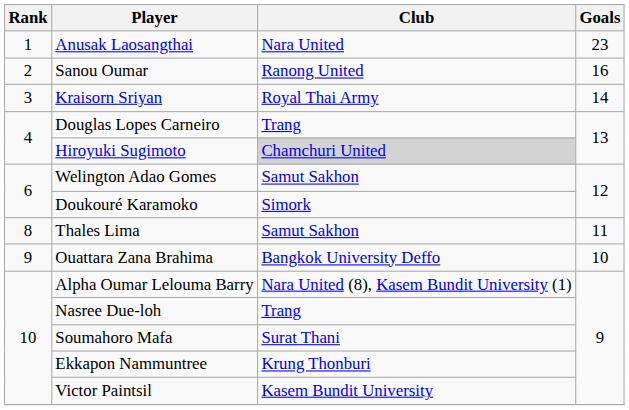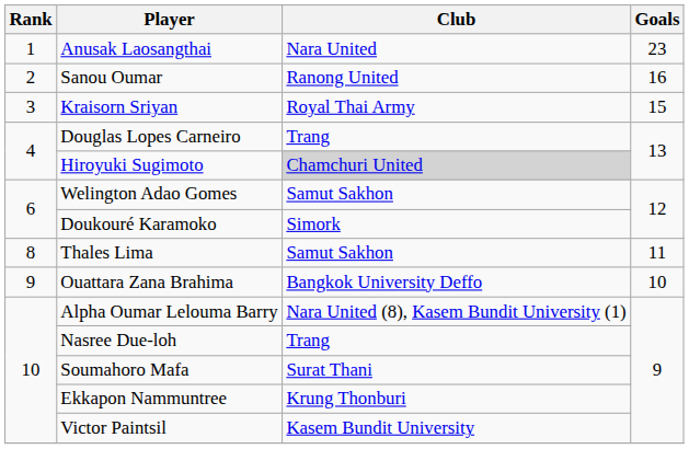 <table class="wikitable" style="text-align:center">
 <tr>
 <th>Rank</th>
 <th>Player</th>
 <th>Club</th>
 <th>Goals</th>
 </tr>
 <tr>
 <td>1</td>
 <td align="left"> <a href='#'>Anusak Laosangthai</a></td>
 <td align="left"><a href='#'>Nara United</a></td>
 <td>23</td>
 </tr>
 <tr>
 <td>2</td>
 <td align="left"> Sanou Oumar</td>
 <td align="left"><a href='#'>Ranong United</a></td>
 <td>16</td>
 </tr>
 <tr>
 <td>3</td>
 <td align="left"> <a href='#'>Kraisorn Sriyan</a></td>
 <td align="left"><a href='#'>Royal Thai Army</a></td>
-<td>14</td>
+<td>15</td>
 </tr>
 <tr>
 <td rowspan="2">4</td>
 <td align="left"> Douglas Lopes Carneiro</td>
 <td align="left"><a href='#'>Trang</a></td>
 <td rowspan="2">13</td>
 </tr>
 <tr>
 <td align="left"> <a href='#'>Hiroyuki Sugimoto</a></td>
 <td align="left" style="background: lightgrey;"><a href='#'>Chamchuri United</a></td>
 </tr>
 <tr>
 <td rowspan="2">6</td>
 <td align="left"> Welington Adao Gomes</td>
 <td align="left"><a href='#'>Samut Sakhon</a></td>
 <td rowspan="2">12</td>
 </tr>
 <tr>
 <td align="left"> Doukouré Karamoko</td>
 <td align="left"><a href='#'>Simork</a></td>
 </tr>
 <tr>
 <td>8</td>
 <td align="left"> Thales Lima</td>
 <td align="left"><a href='#'>Samut Sakhon</a></td>
 <td>11</td>
 </tr>
 <tr>
 <td>9</td>
 <td align="left"> Ouattara Zana Brahima</td>
 <td align="left"><a href='#'>Bangkok University Deffo</a></td>
 <td>10</td>
 </tr>
 <tr>
 <td rowspan="5">10</td>
 <td align="left"> Alpha Oumar Lelouma Barry</td>
 <td align="left"><a href='#'>Nara United</a> (8), <a href='#'>Kasem Bundit University</a> (1)</td>
 <td rowspan="5">9</td>
 </tr>
 <tr>
 <td align="left"> Nasree Due-loh</td>
 <td align="left"><a href='#'>Trang</a></td>
 </tr>
 <tr>
 <td align="left"> Soumahoro Mafa</td>
 <td align="left"><a href='#'>Surat Thani</a></td>
 </tr>
 <tr>
 <td align="left"> Ekkapon Nammuntree</td>
 <td align="left"><a href='#'>Krung Thonburi</a></td>
 </tr>
 <tr>
 <td align="left"> Victor Paintsil</td>
 <td align="left"><a href='#'>Kasem Bundit University</a></td>
 </tr>
 <tr>
 </tr>
 </table>
